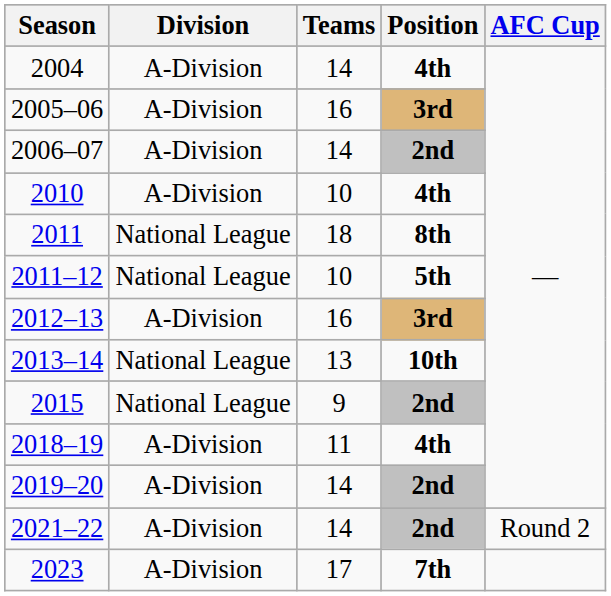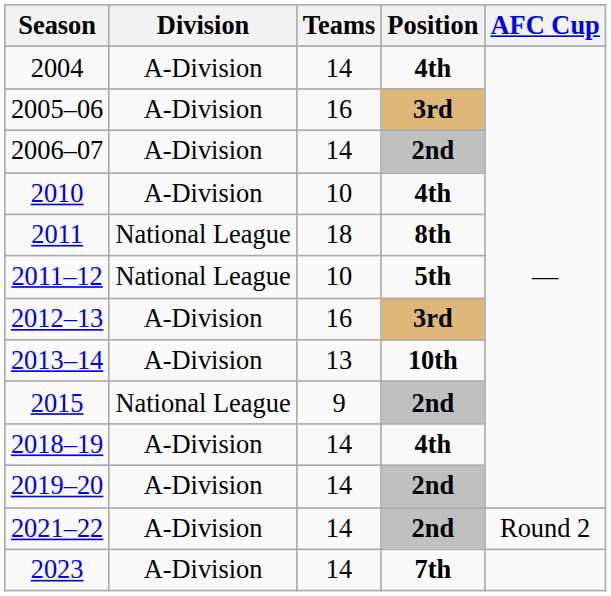 <table class="wikitable" style="text-align:center">
 <tr style="background:#efefef;">
 <th>Season</th>
 <th>Division</th>
 <th>Teams</th>
 <th>Position</th>
 <th><a href='#'>AFC Cup</a></th>
 </tr>
 <tr>
 <td>2004</td>
 <td>A-Division</td>
 <td>14</td>
 <td><strong>4th</strong></td>
 <td rowspan="11">—</td>
 </tr>
 <tr>
 <td>2005–06</td>
 <td>A-Division</td>
 <td>16</td>
 <td bgcolor=#deb678><strong>3rd</strong></td>
 </tr>
 <tr>
 <td>2006–07</td>
 <td>A-Division</td>
 <td>14</td>
 <td style="background:silver;"><strong>2nd</strong></td>
 </tr>
 <tr>
 <td><a href='#'>2010</a></td>
 <td>A-Division</td>
 <td>10</td>
 <td><strong>4th</strong></td>
 </tr>
 <tr>
 <td><a href='#'>2011</a></td>
 <td>National League</td>
 <td>18</td>
 <td><strong>8th</strong></td>
 </tr>
 <tr>
 <td><a href='#'>2011–12</a></td>
 <td>National League</td>
 <td>10</td>
 <td><strong>5th</strong></td>
 </tr>
 <tr>
 <td><a href='#'>2012–13</a></td>
 <td>A-Division</td>
 <td>16</td>
 <td bgcolor=#deb678><strong>3rd</strong></td>
 </tr>
 <tr>
 <td><a href='#'>2013–14</a></td>
-<td>National League</td>
+<td>A-Division</td>
 <td>13</td>
 <td><strong>10th</strong></td>
 </tr>
 <tr>
 <td><a href='#'>2015</a></td>
 <td>National League</td>
 <td>9</td>
 <td style="background:silver;"><strong>2nd</strong></td>
 </tr>
 <tr>
 <td><a href='#'>2018–19</a></td>
 <td>A-Division</td>
-<td>11</td>
+<td>14</td>
 <td><strong>4th</strong></td>
 </tr>
 <tr>
 <td><a href='#'>2019–20</a></td>
 <td>A-Division</td>
 <td>14</td>
 <td style="background:silver;"><strong>2nd</strong></td>
 </tr>
 <tr>
 <td><a href='#'>2021–22</a></td>
 <td>A-Division</td>
 <td>14</td>
 <td style="background:silver;"><strong>2nd</strong></td>
 <td>Round 2</td>
 </tr>
 <tr>
 <td><a href='#'>2023</a></td>
 <td>A-Division</td>
-<td>17</td>
+<td>14</td>
 <td><strong>7th</strong></td>
 </tr>
 </table>
